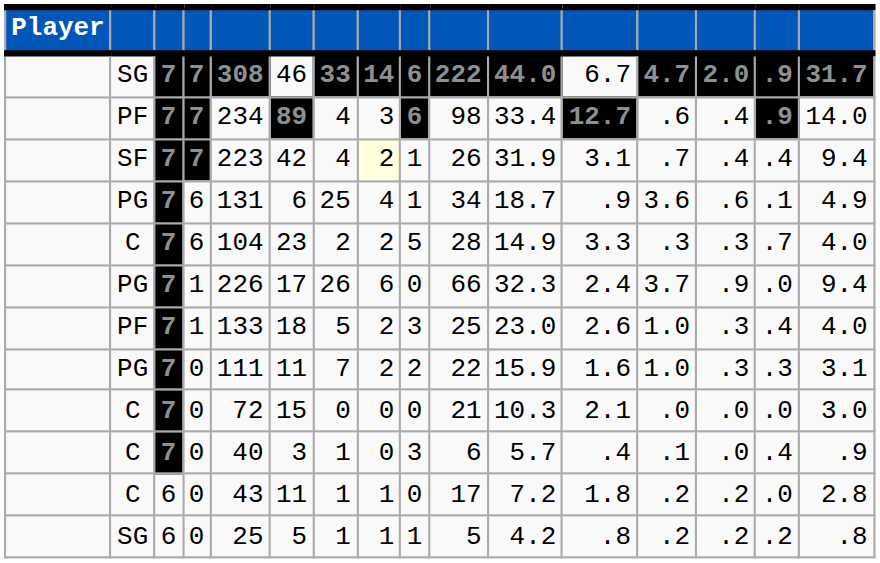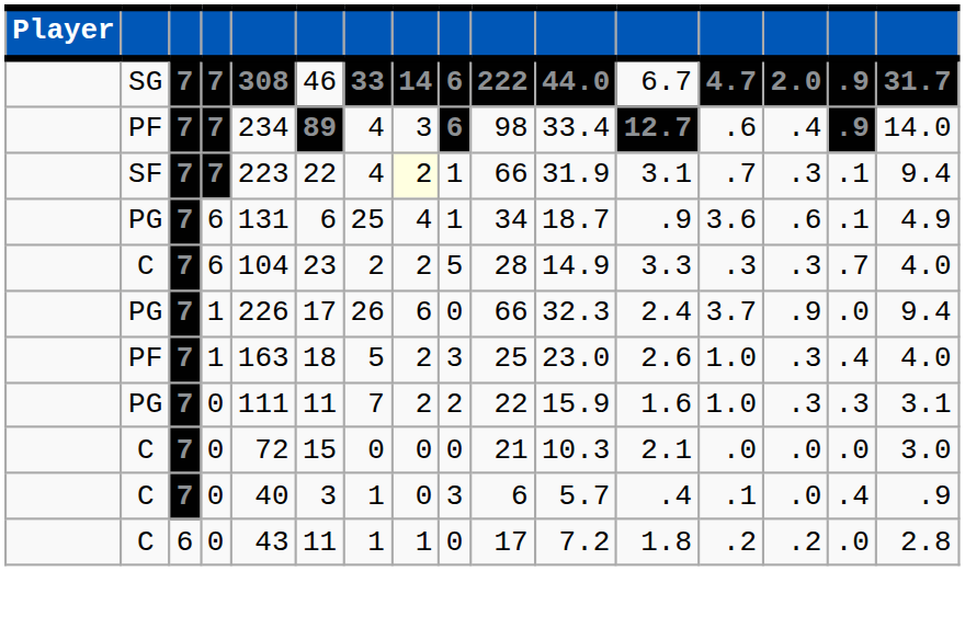 <table class="wikitable sortable" style="font-size: 95%; text-align:right;">
 <tr>
 <th style="background:#0057B7; color:#FFFFFF; border-top:#010101 3px solid; border-bottom:#010101 3px solid;">Player</th>
 <th style="background:#0057B7; color:#FFFFFF; border-top:#010101 3px solid; border-bottom:#010101 3px solid;"></th>
 <th style="background:#0057B7; color:#FFFFFF; border-top:#010101 3px solid; border-bottom:#010101 3px solid;"></th>
 <th style="background:#0057B7; color:#FFFFFF; border-top:#010101 3px solid; border-bottom:#010101 3px solid;"></th>
 <th style="background:#0057B7; color:#FFFFFF; border-top:#010101 3px solid; border-bottom:#010101 3px solid;"></th>
 <th style="background:#0057B7; color:#FFFFFF; border-top:#010101 3px solid; border-bottom:#010101 3px solid;"></th>
 <th style="background:#0057B7; color:#FFFFFF; border-top:#010101 3px solid; border-bottom:#010101 3px solid;"></th>
 <th style="background:#0057B7; color:#FFFFFF; border-top:#010101 3px solid; border-bottom:#010101 3px solid;"></th>
 <th style="background:#0057B7; color:#FFFFFF; border-top:#010101 3px solid; border-bottom:#010101 3px solid;"></th>
 <th style="background:#0057B7; color:#FFFFFF; border-top:#010101 3px solid; border-bottom:#010101 3px solid;"></th>
 <th style="background:#0057B7; color:#FFFFFF; border-top:#010101 3px solid; border-bottom:#010101 3px solid;"></th>
 <th style="background:#0057B7; color:#FFFFFF; border-top:#010101 3px solid; border-bottom:#010101 3px solid;"></th>
 <th style="background:#0057B7; color:#FFFFFF; border-top:#010101 3px solid; border-bottom:#010101 3px solid;"></th>
 <th style="background:#0057B7; color:#FFFFFF; border-top:#010101 3px solid; border-bottom:#010101 3px solid;"></th>
 <th style="background:#0057B7; color:#FFFFFF; border-top:#010101 3px solid; border-bottom:#010101 3px solid;"></th>
 <th style="background:#0057B7; color:#FFFFFF; border-top:#010101 3px solid; border-bottom:#010101 3px solid;"></th>
 </tr>
 <tr>
 <td style="text-align:left;"></td>
 <td style="text-align:center;">SG</td>
 <td style="background:#010101; color:#8D9093;"><strong>7</strong></td>
 <td style="background:#010101; color:#8D9093;"><strong>7</strong></td>
 <td style="background:#010101; color:#8D9093;"><strong>308</strong></td>
 <td>46</td>
 <td style="background:#010101; color:#8D9093;"><strong>33</strong></td>
 <td style="background:#010101; color:#8D9093;"><strong>14</strong></td>
 <td style="background:#010101; color:#8D9093;"><strong>6</strong></td>
 <td style="background:#010101; color:#8D9093;"><strong>222</strong></td>
 <td style="background:#010101; color:#8D9093;"><strong>44.0</strong></td>
 <td>6.7</td>
 <td style="background:#010101; color:#8D9093;"><strong>4.7</strong></td>
 <td style="background:#010101; color:#8D9093;"><strong>2.0</strong></td>
 <td style="background:#010101; color:#8D9093;"><strong>.9</strong></td>
 <td style="background:#010101; color:#8D9093;"><strong>31.7</strong></td>
 </tr>
 <tr>
 <td style="text-align:left;"></td>
 <td style="text-align:center;">PF</td>
 <td style="background:#010101; color:#8D9093;"><strong>7</strong></td>
 <td style="background:#010101; color:#8D9093;"><strong>7</strong></td>
 <td>234</td>
 <td style="background:#010101; color:#8D9093;"><strong>89</strong></td>
 <td>4</td>
 <td>3</td>
 <td style="background:#010101; color:#8D9093;"><strong>6</strong></td>
 <td>98</td>
 <td>33.4</td>
 <td style="background:#010101; color:#8D9093;"><strong>12.7</strong></td>
 <td>.6</td>
 <td>.4</td>
 <td style="background:#010101; color:#8D9093;"><strong>.9</strong></td>
 <td>14.0</td>
 </tr>
 <tr>
 <td style="text-align:left;"></td>
 <td style="text-align:center;">SF</td>
 <td style="background:#010101; color:#8D9093;"><strong>7</strong></td>
 <td style="background:#010101; color:#8D9093;"><strong>7</strong></td>
 <td>223</td>
-<td>42</td>
+<td>22</td>
 <td>4</td>
 <td style="background: lightyellow;">2</td>
 <td>1</td>
-<td>26</td>
+<td>66</td>
 <td>31.9</td>
 <td>3.1</td>
 <td>.7</td>
-<td>.4</td>
-<td>.4</td>
+<td>.3</td>
+<td>.1</td>
 <td>9.4</td>
 </tr>
 <tr>
 <td style="text-align:left;"></td>
 <td style="text-align:center;">PG</td>
 <td style="background:#010101; color:#8D9093;"><strong>7</strong></td>
 <td>6</td>
 <td>131</td>
 <td>6</td>
 <td>25</td>
 <td>4</td>
 <td>1</td>
 <td>34</td>
 <td>18.7</td>
 <td>.9</td>
 <td>3.6</td>
 <td>.6</td>
 <td>.1</td>
 <td>4.9</td>
 </tr>
 <tr>
 <td style="text-align:left;"></td>
 <td style="text-align:center;">C</td>
 <td style="background:#010101; color:#8D9093;"><strong>7</strong></td>
 <td>6</td>
 <td>104</td>
 <td>23</td>
 <td>2</td>
 <td>2</td>
 <td>5</td>
 <td>28</td>
 <td>14.9</td>
 <td>3.3</td>
 <td>.3</td>
 <td>.3</td>
 <td>.7</td>
 <td>4.0</td>
 </tr>
 <tr>
 <td style="text-align:left;"></td>
 <td style="text-align:center;">PG</td>
 <td style="background:#010101; color:#8D9093;"><strong>7</strong></td>
 <td>1</td>
 <td>226</td>
 <td>17</td>
 <td>26</td>
 <td>6</td>
 <td>0</td>
 <td>66</td>
 <td>32.3</td>
 <td>2.4</td>
 <td>3.7</td>
 <td>.9</td>
 <td>.0</td>
 <td>9.4</td>
 </tr>
 <tr>
 <td style="text-align:left;"></td>
 <td style="text-align:center;">PF</td>
 <td style="background:#010101; color:#8D9093;"><strong>7</strong></td>
 <td>1</td>
-<td>133</td>
+<td>163</td>
 <td>18</td>
 <td>5</td>
 <td>2</td>
 <td>3</td>
 <td>25</td>
 <td>23.0</td>
 <td>2.6</td>
 <td>1.0</td>
 <td>.3</td>
 <td>.4</td>
 <td>4.0</td>
 </tr>
 <tr>
 <td style="text-align:left;"></td>
 <td style="text-align:center;">PG</td>
 <td style="background:#010101; color:#8D9093;"><strong>7</strong></td>
 <td>0</td>
 <td>111</td>
 <td>11</td>
 <td>7</td>
 <td>2</td>
 <td>2</td>
 <td>22</td>
 <td>15.9</td>
 <td>1.6</td>
 <td>1.0</td>
 <td>.3</td>
 <td>.3</td>
 <td>3.1</td>
 </tr>
 <tr>
 <td style="text-align:left;"></td>
 <td style="text-align:center;">C</td>
 <td style="background:#010101; color:#8D9093;"><strong>7</strong></td>
 <td>0</td>
 <td>72</td>
 <td>15</td>
 <td>0</td>
 <td>0</td>
 <td>0</td>
 <td>21</td>
 <td>10.3</td>
 <td>2.1</td>
 <td>.0</td>
 <td>.0</td>
 <td>.0</td>
 <td>3.0</td>
 </tr>
 <tr>
 <td style="text-align:left;"></td>
 <td style="text-align:center;">C</td>
 <td style="background:#010101; color:#8D9093;"><strong>7</strong></td>
 <td>0</td>
 <td>40</td>
 <td>3</td>
 <td>1</td>
 <td>0</td>
 <td>3</td>
 <td>6</td>
 <td>5.7</td>
 <td>.4</td>
 <td>.1</td>
 <td>.0</td>
 <td>.4</td>
 <td>.9</td>
 </tr>
 <tr>
 <td style="text-align:left;"></td>
 <td style="text-align:center;">C</td>
 <td>6</td>
 <td>0</td>
 <td>43</td>
 <td>11</td>
 <td>1</td>
 <td>1</td>
 <td>0</td>
 <td>17</td>
 <td>7.2</td>
 <td>1.8</td>
 <td>.2</td>
 <td>.2</td>
 <td>.0</td>
 <td>2.8</td>
 </tr>
-<tr>
-<td style="text-align:left;"></td>
-<td style="text-align:center;">SG</td>
-<td>6</td>
-<td>0</td>
-<td>25</td>
-<td>5</td>
-<td>1</td>
-<td>1</td>
-<td>1</td>
-<td>5</td>
-<td>4.2</td>
-<td>.8</td>
-<td>.2</td>
-<td>.2</td>
-<td>.2</td>
-<td>.8</td>
-</tr>
 </table>
